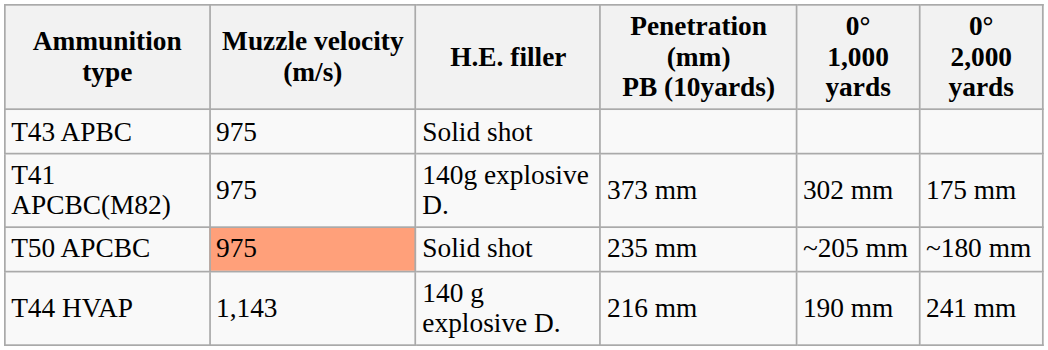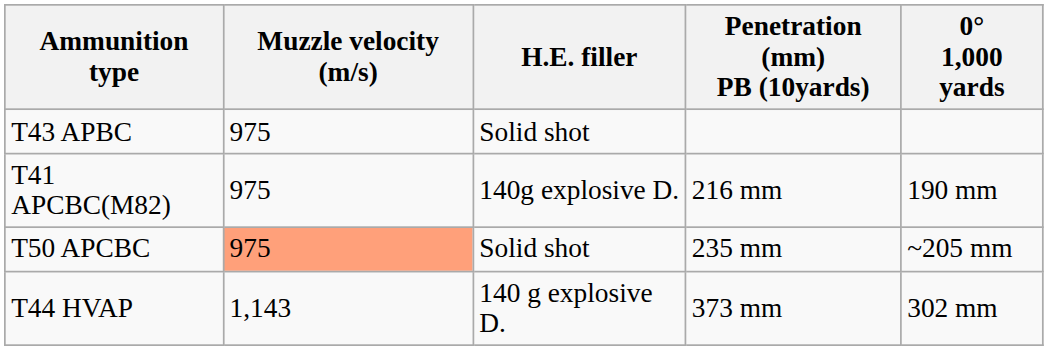 <table class="wikitable">
 <tr>
 <th>Ammunition type</th>
 <th>Muzzle velocity (m/s)</th>
 <th>H.E. filler</th>
 <th>Penetration (mm)<br>PB (10yards)</th>
 <th>0°<br>1,000 yards</th>
-<th>0°<br>2,000 yards</th>
 </tr>
 <tr>
 <td>T43 APBC</td>
 <td>975</td>
 <td>Solid shot</td>
 <td></td>
 <td></td>
-<td></td>
 </tr>
 <tr>
 <td>T41 APCBC(M82)</td>
 <td>975</td>
 <td>140g explosive D.</td>
-<td>373 mm</td>
-<td>302 mm</td>
-<td>175 mm</td>
+<td>216 mm</td>
+<td>190 mm</td>
 </tr>
 <tr>
 <td>T50 APCBC</td>
 <td style="background: lightsalmon;">975</td>
 <td>Solid shot</td>
 <td>235 mm</td>
 <td>~205 mm</td>
-<td>~180 mm</td>
 </tr>
 <tr>
 <td>T44 HVAP</td>
 <td>1,143</td>
 <td>140 g explosive D.</td>
-<td>216 mm</td>
-<td>190 mm</td>
-<td>241 mm</td>
+<td>373 mm</td>
+<td>302 mm</td>
 </tr>
 </table>
